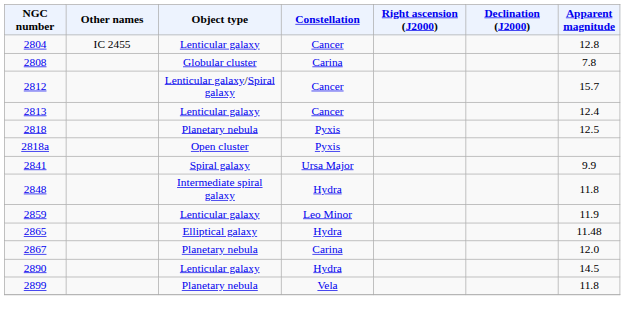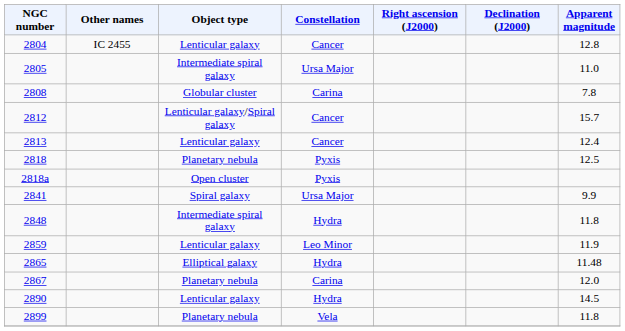 <table class="wikitable sortable sticky-header sort-under" style="text-align: center;">
 <tr>
 <th style="background-color:#edf3fe; width: 10%;">NGC number</th>
 <th style="background-color:#edf3fe; width: 15%;">Other names</th>
 <th style="background-color:#edf3fe; width: 20%;">Object type</th>
 <th style="background-color:#edf3fe; width: 15%;"><a href='#'>Constellation</a></th>
 <th style="background-color:#edf3fe; width: 15%;"><a href='#'>Right ascension</a> (<a href='#'>J2000</a>)</th>
 <th style="background-color:#edf3fe; width: 15%;"><a href='#'>Declination</a> (<a href='#'>J2000</a>)</th>
 <th style="background-color:#edf3fe; width: 10%;"><a href='#'>Apparent magnitude</a></th>
 </tr>
 <tr>
 <td><a href='#'>2804</a></td>
 <td>IC 2455</td>
 <td><a href='#'>Lenticular galaxy</a></td>
 <td><a href='#'>Cancer</a></td>
 <td></td>
 <td></td>
 <td>12.8</td>
+</tr>
+<tr>
+<td><a href='#'>2805</a></td>
+<td></td>
+<td><a href='#'>Intermediate spiral galaxy</a></td>
+<td><a href='#'>Ursa Major</a></td>
+<td></td>
+<td></td>
+<td>11.0</td>
 </tr>
 <tr>
 <td><a href='#'>2808</a></td>
 <td></td>
 <td><a href='#'>Globular cluster</a></td>
 <td><a href='#'>Carina</a></td>
 <td></td>
 <td></td>
 <td>7.8</td>
 </tr>
 <tr>
 <td><a href='#'>2812</a></td>
 <td></td>
 <td><a href='#'>Lenticular galaxy</a>/<a href='#'>Spiral galaxy</a></td>
 <td><a href='#'>Cancer</a></td>
 <td></td>
 <td></td>
 <td>15.7</td>
 </tr>
 <tr>
 <td><a href='#'>2813</a></td>
 <td></td>
 <td><a href='#'>Lenticular galaxy</a></td>
 <td><a href='#'>Cancer</a></td>
 <td></td>
 <td></td>
 <td>12.4</td>
 </tr>
 <tr>
 <td><a href='#'>2818</a></td>
 <td></td>
 <td><a href='#'>Planetary nebula</a></td>
 <td><a href='#'>Pyxis</a></td>
 <td></td>
 <td></td>
 <td>12.5</td>
 </tr>
 <tr>
 <td><a href='#'>2818a</a></td>
 <td></td>
 <td><a href='#'>Open cluster</a></td>
 <td><a href='#'>Pyxis</a></td>
 <td></td>
 <td></td>
 <td></td>
 </tr>
 <tr>
 <td><a href='#'>2841</a></td>
 <td></td>
 <td><a href='#'>Spiral galaxy</a></td>
 <td><a href='#'>Ursa Major</a></td>
 <td></td>
 <td></td>
 <td>9.9</td>
 </tr>
 <tr>
 <td><a href='#'>2848</a></td>
 <td></td>
 <td><a href='#'>Intermediate spiral galaxy</a></td>
 <td><a href='#'>Hydra</a></td>
 <td></td>
 <td></td>
 <td>11.8</td>
 </tr>
 <tr>
 <td><a href='#'>2859</a></td>
 <td></td>
 <td><a href='#'>Lenticular galaxy</a></td>
 <td><a href='#'>Leo Minor</a></td>
 <td></td>
 <td></td>
 <td>11.9</td>
 </tr>
 <tr>
 <td><a href='#'>2865</a></td>
 <td></td>
 <td><a href='#'>Elliptical galaxy</a></td>
 <td><a href='#'>Hydra</a></td>
 <td></td>
 <td></td>
 <td>11.48</td>
 </tr>
 <tr>
 <td><a href='#'>2867</a></td>
 <td></td>
 <td><a href='#'>Planetary nebula</a></td>
 <td><a href='#'>Carina</a></td>
 <td></td>
 <td></td>
 <td>12.0</td>
 </tr>
 <tr>
 <td><a href='#'>2890</a></td>
 <td></td>
 <td><a href='#'>Lenticular galaxy</a></td>
 <td><a href='#'>Hydra</a></td>
 <td></td>
 <td></td>
 <td>14.5</td>
 </tr>
 <tr>
 <td><a href='#'>2899</a></td>
 <td></td>
 <td><a href='#'>Planetary nebula</a></td>
 <td><a href='#'>Vela</a></td>
 <td></td>
 <td></td>
 <td>11.8</td>
 </tr>
 <tr>
 </tr>
 </table>
